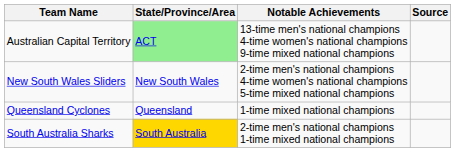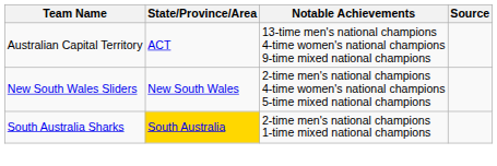 <table class="wikitable">
 <tr>
 <th>Team Name</th>
 <th>State/Province/Area</th>
 <th>Notable Achievements</th>
 <th>Source</th>
 </tr>
 <tr>
 <td>Australian Capital Territory</td>
-<td style="background: lightgreen;"> <a href='#'>ACT</a></td>
+<td> <a href='#'>ACT</a></td>
 <td>13-time men's national champions<br>4-time women's national champions<br>9-time mixed national champions</td>
 <td></td>
 </tr>
 <tr>
 <td><a href='#'>New South Wales Sliders</a></td>
 <td> <a href='#'>New South Wales</a></td>
 <td>2-time men's national champions<br>4-time women's national champions<br>5-time mixed national champions</td>
 <td></td>
 </tr>
 <tr>
-<td><a href='#'>Queensland Cyclones</a></td>
-<td> <a href='#'>Queensland</a></td>
-<td>1-time mixed national champions</td>
-<td></td>
-</tr>
-<tr>
 <td><a href='#'>South Australia Sharks</a></td>
 <td style="background: gold;"> <a href='#'>South Australia</a></td>
 <td>2-time men's national champions<br>1-time mixed national champions</td>
 <td></td>
 </tr>
 </table>
